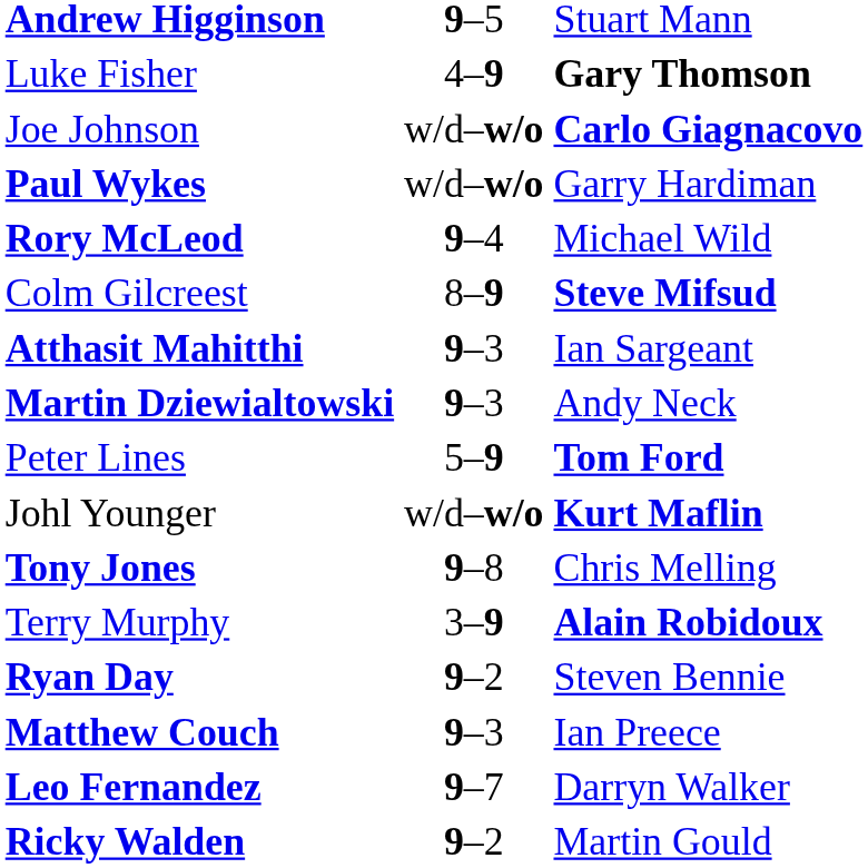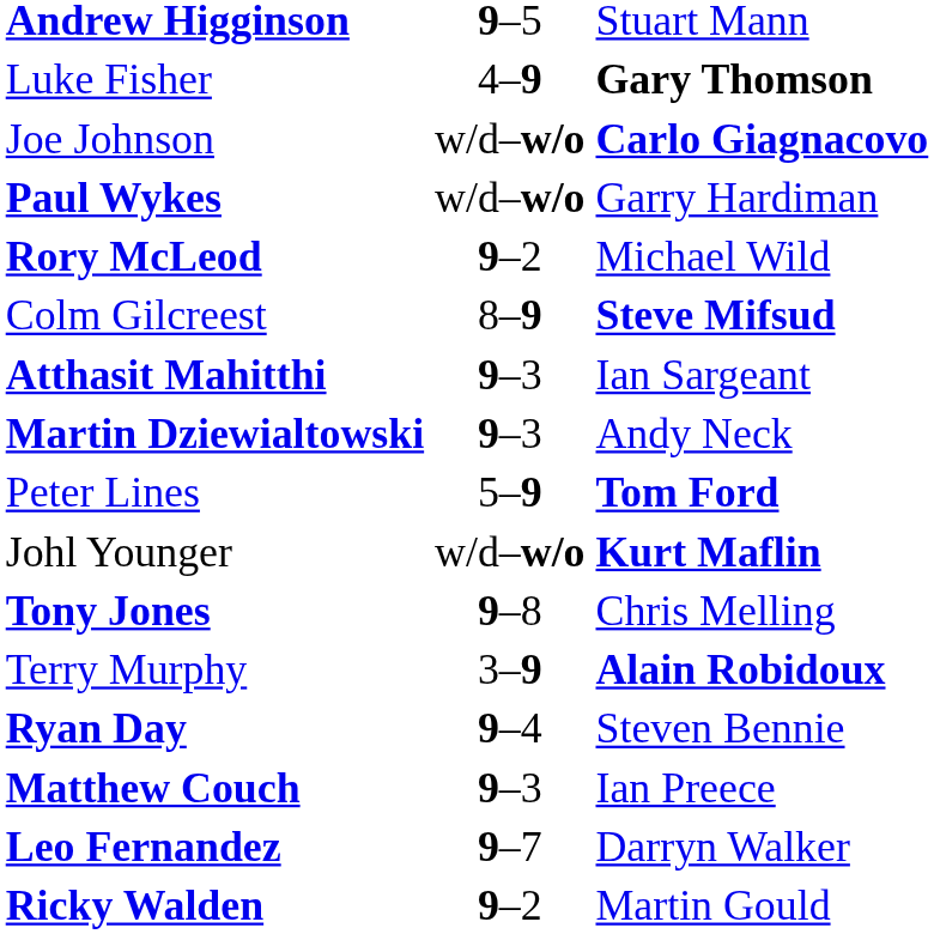 <table>
 <tr>
 <td> <strong><a href='#'>Andrew Higginson</a></strong></td>
 <td align="center"><strong>9</strong>–5</td>
 <td> <a href='#'>Stuart Mann</a></td>
 </tr>
 <tr>
 <td> <a href='#'>Luke Fisher</a></td>
 <td align="center">4–<strong>9</strong></td>
 <td> <strong>Gary Thomson</strong></td>
 </tr>
 <tr>
 <td> <a href='#'>Joe Johnson</a></td>
 <td align="center">w/d–<strong>w/o</strong></td>
 <td> <strong><a href='#'>Carlo Giagnacovo</a></strong></td>
 </tr>
 <tr>
 <td> <strong><a href='#'>Paul Wykes</a></strong></td>
 <td align="center">w/d–<strong>w/o</strong></td>
 <td> <a href='#'>Garry Hardiman</a></td>
 </tr>
 <tr>
 <td> <strong><a href='#'>Rory McLeod</a></strong></td>
-<td align="center"><strong>9</strong>–4</td>
+<td align="center"><strong>9</strong>–2</td>
 <td> <a href='#'>Michael Wild</a></td>
 </tr>
 <tr>
 <td> <a href='#'>Colm Gilcreest</a></td>
 <td align="center">8–<strong>9</strong></td>
 <td> <strong><a href='#'>Steve Mifsud</a></strong></td>
 </tr>
 <tr>
 <td> <strong><a href='#'>Atthasit Mahitthi</a></strong></td>
 <td align="center"><strong>9</strong>–3</td>
 <td> <a href='#'>Ian Sargeant</a></td>
 </tr>
 <tr>
 <td> <strong><a href='#'>Martin Dziewialtowski</a></strong></td>
 <td align="center"><strong>9</strong>–3</td>
 <td> <a href='#'>Andy Neck</a></td>
 </tr>
 <tr>
 <td> <a href='#'>Peter Lines</a></td>
 <td align="center">5–<strong>9</strong></td>
 <td> <strong><a href='#'>Tom Ford</a></strong></td>
 </tr>
 <tr>
 <td> Johl Younger</td>
 <td align="center">w/d–<strong>w/o</strong></td>
 <td> <strong><a href='#'>Kurt Maflin</a></strong></td>
 </tr>
 <tr>
 <td> <strong><a href='#'>Tony Jones</a></strong></td>
 <td align="center"><strong>9</strong>–8</td>
 <td> <a href='#'>Chris Melling</a></td>
 </tr>
 <tr>
 <td> <a href='#'>Terry Murphy</a></td>
 <td align="center">3–<strong>9</strong></td>
 <td> <strong><a href='#'>Alain Robidoux</a></strong></td>
 </tr>
 <tr>
 <td> <strong><a href='#'>Ryan Day</a></strong></td>
-<td align="center"><strong>9</strong>–2</td>
+<td align="center"><strong>9</strong>–4</td>
 <td> <a href='#'>Steven Bennie</a></td>
 </tr>
 <tr>
 <td> <strong><a href='#'>Matthew Couch</a></strong></td>
 <td align="center"><strong>9</strong>–3</td>
 <td> <a href='#'>Ian Preece</a></td>
 </tr>
 <tr>
 <td> <strong><a href='#'>Leo Fernandez</a></strong></td>
 <td align="center"><strong>9</strong>–7</td>
 <td> <a href='#'>Darryn Walker</a></td>
 </tr>
 <tr>
 <td> <strong><a href='#'>Ricky Walden</a></strong></td>
 <td align="center"><strong>9</strong>–2</td>
 <td> <a href='#'>Martin Gould</a></td>
 </tr>
 </table>
